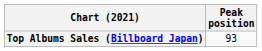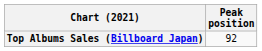 <table class="wikitable plainrowheaders" style="text-align:center">
 <tr>
 <th scope="col">Chart (2021)</th>
 <th scope="col">Peak<br>position</th>
 </tr>
 <tr>
 <th scope="row">Top Albums Sales (<a href='#'>Billboard Japan</a>)</th>
-<td>93</td>
+<td>92</td>
 </tr>
 </table>
